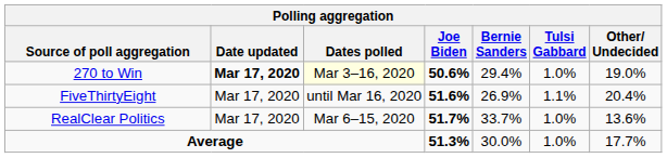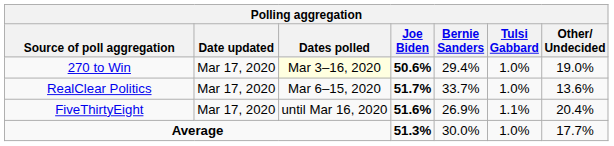 <table class="wikitable" style="font-size:90%;text-align:center;">
 <tr valign=bottom style="font-size:90%;">
 <th colspan="7">Polling aggregation</th>
 </tr>
 <tr valign=bottom style="font-size:90%;">
 <th style="width:200px;">Source of poll aggregation</th>
 <th>Date updated</th>
 <th>Dates polled</th>
 <th><a href='#'>Joe<br>Biden</a></th>
 <th><a href='#'>Bernie<br>Sanders</a></th>
 <th><a href='#'>Tulsi<br>Gabbard</a></th>
 <th>Other/<br>Undecided</th>
 </tr>
 <tr>
 <td><a href='#'>270 to Win</a></td>
-<td><strong>Mar 17, 2020</strong></td>
+<td>Mar 17, 2020</td>
 <td style="background: lightyellow;">Mar 3–16, 2020</td>
 <td><strong>50.6%</strong></td>
 <td>29.4%</td>
 <td>1.0%</td>
 <td>19.0%</td>
+</tr>
+<tr>
+<td><a href='#'>RealClear Politics</a></td>
+<td>Mar 17, 2020</td>
+<td>Mar 6–15, 2020</td>
+<td><strong>51.7%</strong></td>
+<td>33.7%</td>
+<td>1.0%</td>
+<td>13.6%</td>
 </tr>
 <tr>
 <td><a href='#'>FiveThirtyEight</a></td>
 <td>Mar 17, 2020</td>
 <td>until Mar 16, 2020</td>
 <td><strong>51.6%</strong></td>
 <td>26.9%</td>
 <td>1.1%</td>
 <td>20.4%</td>
 </tr>
 <tr>
-<td><a href='#'>RealClear Politics</a></td>
-<td>Mar 17, 2020</td>
-<td>Mar 6–15, 2020</td>
-<td><strong>51.7%</strong></td>
-<td>33.7%</td>
-<td>1.0%</td>
-<td>13.6%</td>
-</tr>
-<tr>
 <td colspan="3"><strong>Average</strong></td>
 <td><strong>51.3%</strong></td>
 <td>30.0%</td>
 <td>1.0%</td>
 <td>17.7%</td>
 </tr>
 </table>
